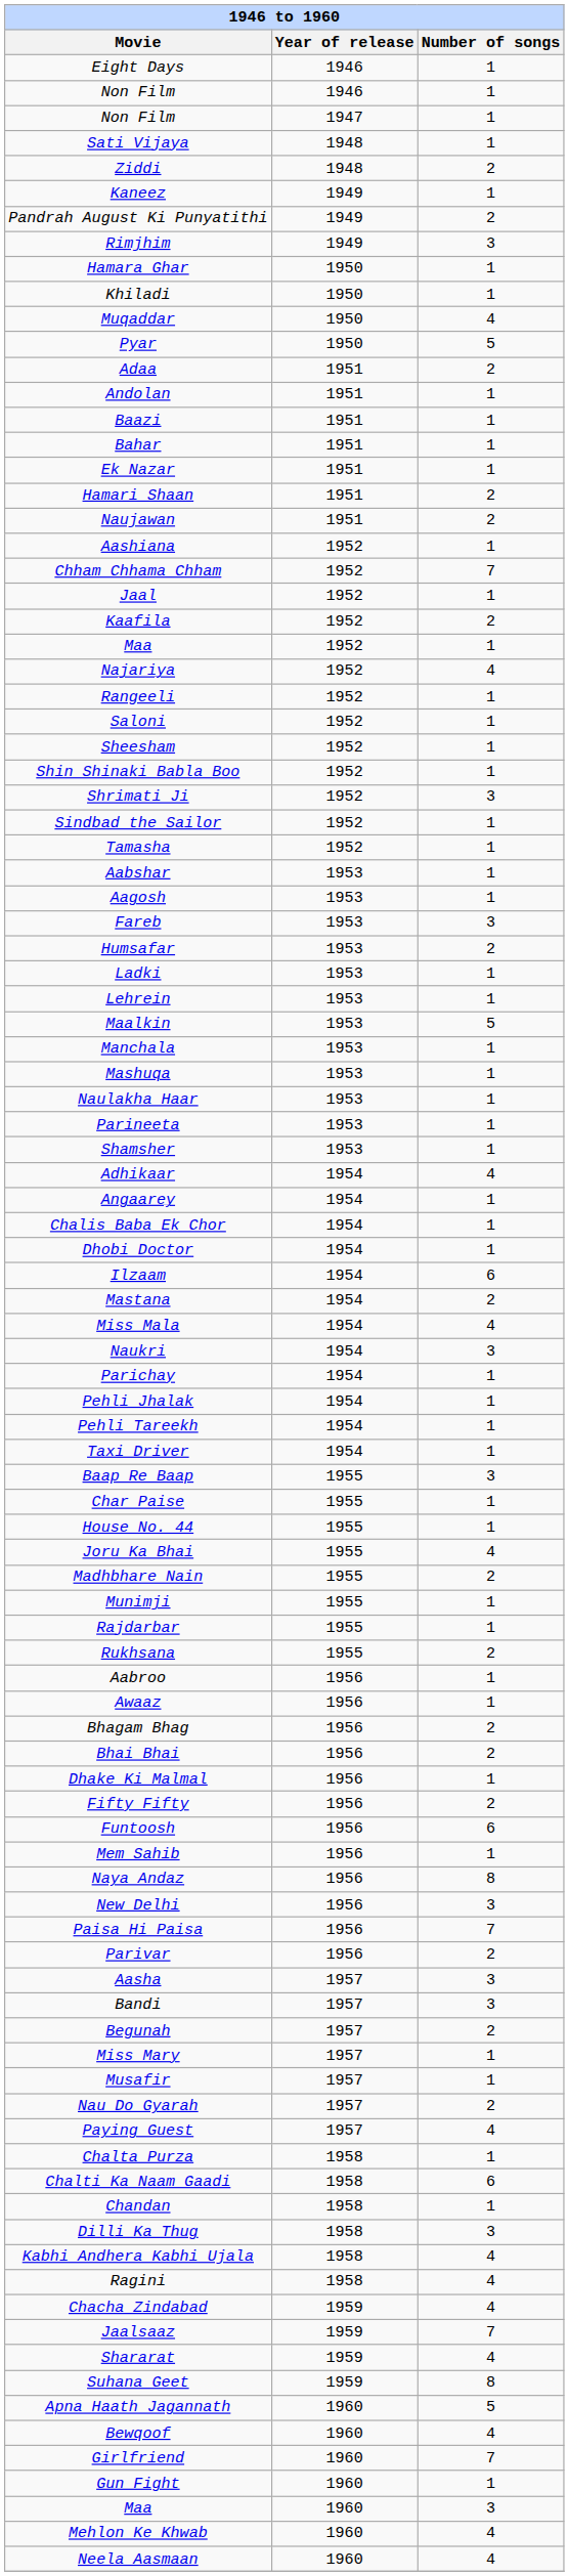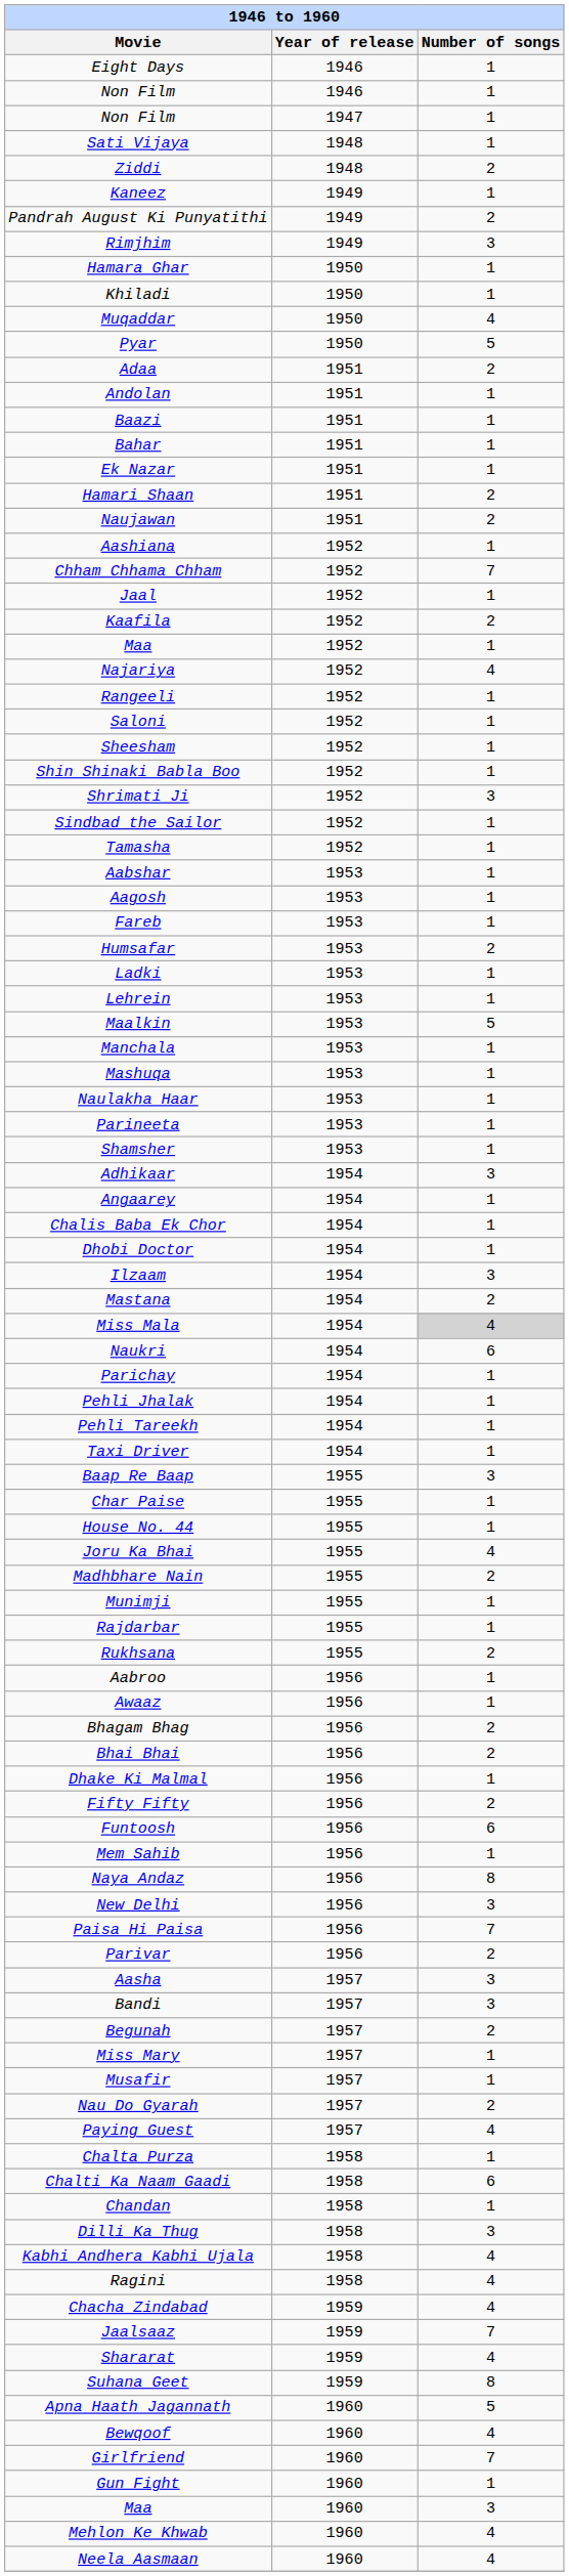 <table Class="wikitable" style="text-align:center">
 <tr>
 <th colspan="4" style="background:#bfd7ff">1946 to 1960</th>
 </tr>
 <tr>
 <th>Movie</th>
 <th>Year of release</th>
 <th>Number of songs</th>
 </tr>
 <tr>
 <td><em>Eight Days</em></td>
 <td>1946</td>
 <td>1</td>
 </tr>
 <tr>
 <td><em>Non Film</em></td>
 <td>1946</td>
 <td>1</td>
 </tr>
 <tr>
 <td><em>Non Film</em></td>
 <td>1947</td>
 <td>1</td>
 </tr>
 <tr>
 <td><em><a href='#'>Sati Vijaya</a></em></td>
 <td>1948</td>
 <td>1</td>
 </tr>
 <tr>
 <td><em><a href='#'>Ziddi</a></em></td>
 <td>1948</td>
 <td>2</td>
 </tr>
 <tr>
 <td><em><a href='#'>Kaneez</a></em></td>
 <td>1949</td>
 <td>1</td>
 </tr>
 <tr>
 <td><em>Pandrah August Ki Punyatithi</em></td>
 <td>1949</td>
 <td>2</td>
 </tr>
 <tr>
 <td><em><a href='#'>Rimjhim</a></em></td>
 <td>1949</td>
 <td>3</td>
 </tr>
 <tr>
 <td><em><a href='#'>Hamara Ghar</a></em></td>
 <td>1950</td>
 <td>1</td>
 </tr>
 <tr>
 <td><em>Khiladi</em></td>
 <td>1950</td>
 <td>1</td>
 </tr>
 <tr>
 <td><em><a href='#'>Muqaddar</a></em></td>
 <td>1950</td>
 <td>4</td>
 </tr>
 <tr>
 <td><em><a href='#'>Pyar</a></em></td>
 <td>1950</td>
 <td>5</td>
 </tr>
 <tr>
 <td><em><a href='#'>Adaa</a></em></td>
 <td>1951</td>
 <td>2</td>
 </tr>
 <tr>
 <td><em><a href='#'>Andolan</a></em></td>
 <td>1951</td>
 <td>1</td>
 </tr>
 <tr>
 <td><em><a href='#'>Baazi</a></em></td>
 <td>1951</td>
 <td>1</td>
 </tr>
 <tr>
 <td><em><a href='#'>Bahar</a></em></td>
 <td>1951</td>
 <td>1</td>
 </tr>
 <tr>
 <td><em><a href='#'>Ek Nazar</a></em></td>
 <td>1951</td>
 <td>1</td>
 </tr>
 <tr>
 <td><em><a href='#'>Hamari Shaan</a></em></td>
 <td>1951</td>
 <td>2</td>
 </tr>
 <tr>
 <td><em><a href='#'>Naujawan</a></em></td>
 <td>1951</td>
 <td>2</td>
 </tr>
 <tr>
 <td><em><a href='#'>Aashiana</a></em></td>
 <td>1952</td>
 <td>1</td>
 </tr>
 <tr>
 <td><em><a href='#'>Chham Chhama Chham</a></em></td>
 <td>1952</td>
 <td>7</td>
 </tr>
 <tr>
 <td><em><a href='#'>Jaal</a></em></td>
 <td>1952</td>
 <td>1</td>
 </tr>
 <tr>
 <td><em><a href='#'>Kaafila</a></em></td>
 <td>1952</td>
 <td>2</td>
 </tr>
 <tr>
 <td><em><a href='#'>Maa</a></em></td>
 <td>1952</td>
 <td>1</td>
 </tr>
 <tr>
 <td><em><a href='#'>Najariya</a></em></td>
 <td>1952</td>
 <td>4</td>
 </tr>
 <tr>
 <td><em><a href='#'>Rangeeli</a></em></td>
 <td>1952</td>
 <td>1</td>
 </tr>
 <tr>
 <td><em><a href='#'>Saloni</a></em></td>
 <td>1952</td>
 <td>1</td>
 </tr>
 <tr>
 <td><em><a href='#'>Sheesham</a></em></td>
 <td>1952</td>
 <td>1</td>
 </tr>
 <tr>
 <td><em><a href='#'>Shin Shinaki Babla Boo</a></em></td>
 <td>1952</td>
 <td>1</td>
 </tr>
 <tr>
 <td><em><a href='#'>Shrimati Ji</a></em></td>
 <td>1952</td>
 <td>3</td>
 </tr>
 <tr>
 <td><em><a href='#'>Sindbad the Sailor</a></em></td>
 <td>1952</td>
 <td>1</td>
 </tr>
 <tr>
 <td><em><a href='#'>Tamasha</a></em></td>
 <td>1952</td>
 <td>1</td>
 </tr>
 <tr>
 <td><em><a href='#'>Aabshar</a></em></td>
 <td>1953</td>
 <td>1</td>
 </tr>
 <tr>
 <td><em><a href='#'>Aagosh</a></em></td>
 <td>1953</td>
 <td>1</td>
 </tr>
 <tr>
 <td><em><a href='#'>Fareb</a></em></td>
 <td>1953</td>
-<td>3</td>
+<td>1</td>
 </tr>
 <tr>
 <td><em><a href='#'>Humsafar</a></em></td>
 <td>1953</td>
 <td>2</td>
 </tr>
 <tr>
 <td><em><a href='#'>Ladki</a></em></td>
 <td>1953</td>
 <td>1</td>
 </tr>
 <tr>
 <td><em><a href='#'>Lehrein</a></em></td>
 <td>1953</td>
 <td>1</td>
 </tr>
 <tr>
 <td><em><a href='#'>Maalkin</a></em></td>
 <td>1953</td>
 <td>5</td>
 </tr>
 <tr>
 <td><em><a href='#'>Manchala</a></em></td>
 <td>1953</td>
 <td>1</td>
 </tr>
 <tr>
 <td><em><a href='#'>Mashuqa</a></em></td>
 <td>1953</td>
 <td>1</td>
 </tr>
 <tr>
 <td><em><a href='#'>Naulakha Haar</a></em></td>
 <td>1953</td>
 <td>1</td>
 </tr>
 <tr>
 <td><em><a href='#'>Parineeta</a></em></td>
 <td>1953</td>
 <td>1</td>
 </tr>
 <tr>
 <td><em><a href='#'>Shamsher</a></em></td>
 <td>1953</td>
 <td>1</td>
 </tr>
 <tr>
 <td><em><a href='#'>Adhikaar</a></em></td>
 <td>1954</td>
-<td>4</td>
+<td>3</td>
 </tr>
 <tr>
 <td><em><a href='#'>Angaarey</a></em></td>
 <td>1954</td>
 <td>1</td>
 </tr>
 <tr>
 <td><em><a href='#'>Chalis Baba Ek Chor</a></em></td>
 <td>1954</td>
 <td>1</td>
 </tr>
 <tr>
 <td><em><a href='#'>Dhobi Doctor</a></em></td>
 <td>1954</td>
 <td>1</td>
 </tr>
 <tr>
 <td><em><a href='#'>Ilzaam</a></em></td>
 <td>1954</td>
-<td>6</td>
+<td>3</td>
 </tr>
 <tr>
 <td><em><a href='#'>Mastana</a></em></td>
 <td>1954</td>
 <td>2</td>
 </tr>
 <tr>
 <td><em><a href='#'>Miss Mala</a></em></td>
 <td>1954</td>
-<td>4</td>
+<td style="background: lightgrey;">4</td>
 </tr>
 <tr>
 <td><em><a href='#'>Naukri</a></em></td>
 <td>1954</td>
-<td>3</td>
+<td>6</td>
 </tr>
 <tr>
 <td><em><a href='#'>Parichay</a></em></td>
 <td>1954</td>
 <td>1</td>
 </tr>
 <tr>
 <td><em><a href='#'>Pehli Jhalak</a></em></td>
 <td>1954</td>
 <td>1</td>
 </tr>
 <tr>
 <td><em><a href='#'>Pehli Tareekh</a></em></td>
 <td>1954</td>
 <td>1</td>
 </tr>
 <tr>
 <td><em><a href='#'>Taxi Driver</a></em></td>
 <td>1954</td>
 <td>1</td>
 </tr>
 <tr>
 <td><em><a href='#'>Baap Re Baap</a></em></td>
 <td>1955</td>
 <td>3</td>
 </tr>
 <tr>
 <td><em><a href='#'>Char Paise</a></em></td>
 <td>1955</td>
 <td>1</td>
 </tr>
 <tr>
 <td><em><a href='#'>House No. 44</a></em></td>
 <td>1955</td>
 <td>1</td>
 </tr>
 <tr>
 <td><em><a href='#'>Joru Ka Bhai</a></em></td>
 <td>1955</td>
 <td>4</td>
 </tr>
 <tr>
 <td><em><a href='#'>Madhbhare Nain</a></em></td>
 <td>1955</td>
 <td>2</td>
 </tr>
 <tr>
 <td><em><a href='#'>Munimji</a></em></td>
 <td>1955</td>
 <td>1</td>
 </tr>
 <tr>
 <td><em><a href='#'>Rajdarbar</a></em></td>
 <td>1955</td>
 <td>1</td>
 </tr>
 <tr>
 <td><em><a href='#'>Rukhsana</a></em></td>
 <td>1955</td>
 <td>2</td>
 </tr>
 <tr>
 <td><em>Aabroo</em></td>
 <td>1956</td>
 <td>1</td>
 </tr>
 <tr>
 <td><em><a href='#'>Awaaz</a></em></td>
 <td>1956</td>
 <td>1</td>
 </tr>
 <tr>
 <td><em>Bhagam Bhag</em></td>
 <td>1956</td>
 <td>2</td>
 </tr>
 <tr>
 <td><em><a href='#'>Bhai Bhai</a></em></td>
 <td>1956</td>
 <td>2</td>
 </tr>
 <tr>
 <td><em><a href='#'>Dhake Ki Malmal</a></em></td>
 <td>1956</td>
 <td>1</td>
 </tr>
 <tr>
 <td><em><a href='#'>Fifty Fifty</a></em></td>
 <td>1956</td>
 <td>2</td>
 </tr>
 <tr>
 <td><em><a href='#'>Funtoosh</a></em></td>
 <td>1956</td>
 <td>6</td>
 </tr>
 <tr>
 <td><em><a href='#'>Mem Sahib</a></em></td>
 <td>1956</td>
 <td>1</td>
 </tr>
 <tr>
 <td><em><a href='#'>Naya Andaz</a></em></td>
 <td>1956</td>
 <td>8</td>
 </tr>
 <tr>
 <td><em><a href='#'>New Delhi</a></em></td>
 <td>1956</td>
 <td>3</td>
 </tr>
 <tr>
 <td><em><a href='#'>Paisa Hi Paisa</a></em></td>
 <td>1956</td>
 <td>7</td>
 </tr>
 <tr>
 <td><em><a href='#'>Parivar</a></em></td>
 <td>1956</td>
 <td>2</td>
 </tr>
 <tr>
 <td><em><a href='#'>Aasha</a></em></td>
 <td>1957</td>
 <td>3</td>
 </tr>
 <tr>
 <td><em>Bandi</em></td>
 <td>1957</td>
 <td>3</td>
 </tr>
 <tr>
 <td><em><a href='#'>Begunah</a></em></td>
 <td>1957</td>
 <td>2</td>
 </tr>
 <tr>
 <td><em><a href='#'>Miss Mary</a></em></td>
 <td>1957</td>
 <td>1</td>
 </tr>
 <tr>
 <td><em><a href='#'>Musafir</a></em></td>
 <td>1957</td>
 <td>1</td>
 </tr>
 <tr>
 <td><em><a href='#'>Nau Do Gyarah</a></em></td>
 <td>1957</td>
 <td>2</td>
 </tr>
 <tr>
 <td><em><a href='#'>Paying Guest</a></em></td>
 <td>1957</td>
 <td>4</td>
 </tr>
 <tr>
 <td><em><a href='#'>Chalta Purza</a></em></td>
 <td>1958</td>
 <td>1</td>
 </tr>
 <tr>
 <td><em><a href='#'>Chalti Ka Naam Gaadi</a></em></td>
 <td>1958</td>
 <td>6</td>
 </tr>
 <tr>
 <td><em><a href='#'>Chandan</a></em></td>
 <td>1958</td>
 <td>1</td>
 </tr>
 <tr>
 <td><em><a href='#'>Dilli Ka Thug</a></em></td>
 <td>1958</td>
 <td>3</td>
 </tr>
 <tr>
 <td><em><a href='#'>Kabhi Andhera Kabhi Ujala</a></em></td>
 <td>1958</td>
 <td>4</td>
 </tr>
 <tr>
 <td><em>Ragini</em></td>
 <td>1958</td>
 <td>4</td>
 </tr>
 <tr>
 <td><em><a href='#'>Chacha Zindabad</a></em></td>
 <td>1959</td>
 <td>4</td>
 </tr>
 <tr>
 <td><em><a href='#'>Jaalsaaz</a></em></td>
 <td>1959</td>
 <td>7</td>
 </tr>
 <tr>
 <td><em><a href='#'>Shararat</a></em></td>
 <td>1959</td>
 <td>4</td>
 </tr>
 <tr>
 <td><em><a href='#'>Suhana Geet</a></em></td>
 <td>1959</td>
 <td>8</td>
 </tr>
 <tr>
 <td><em><a href='#'>Apna Haath Jagannath</a></em></td>
 <td>1960</td>
 <td>5</td>
 </tr>
 <tr>
 <td><em><a href='#'>Bewqoof</a></em></td>
 <td>1960</td>
 <td>4</td>
 </tr>
 <tr>
 <td><em><a href='#'>Girlfriend</a></em></td>
 <td>1960</td>
 <td>7</td>
 </tr>
 <tr>
 <td><em><a href='#'>Gun Fight</a></em></td>
 <td>1960</td>
 <td>1</td>
 </tr>
 <tr>
 <td><em><a href='#'>Maa</a></em></td>
 <td>1960</td>
 <td>3</td>
 </tr>
 <tr>
 <td><em><a href='#'>Mehlon Ke Khwab</a></em></td>
 <td>1960</td>
 <td>4</td>
 </tr>
 <tr>
 <td><em><a href='#'>Neela Aasmaan</a></em></td>
 <td>1960</td>
 <td>4</td>
 </tr>
 <tr>
 </tr>
 </table>
